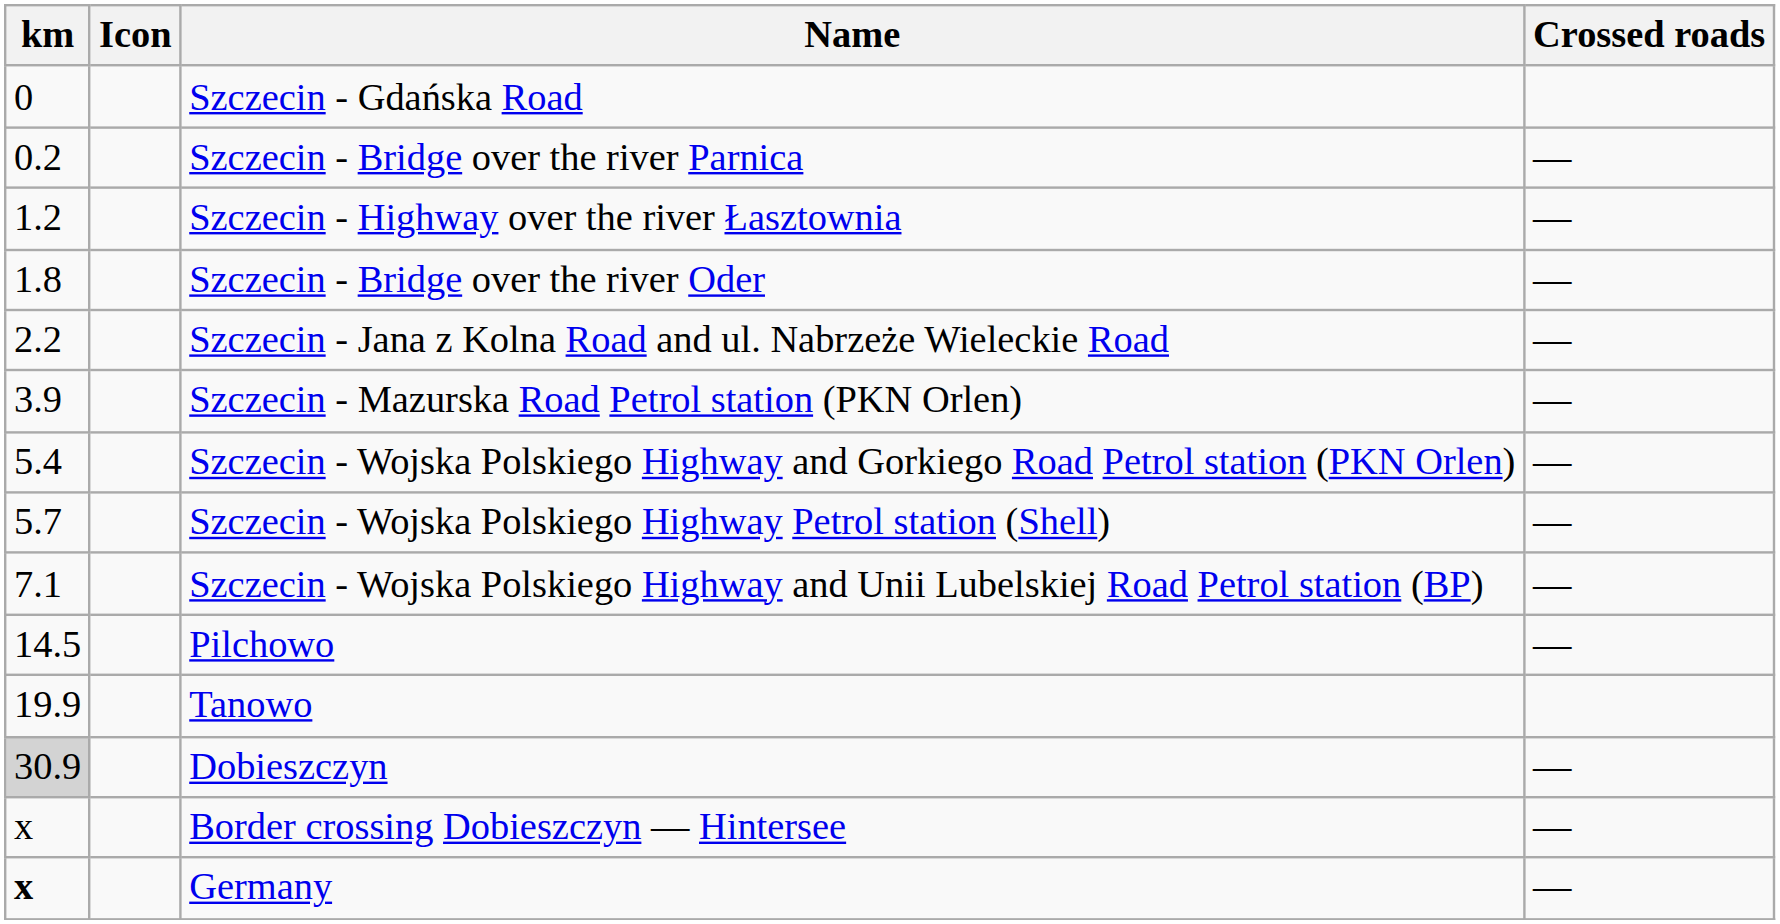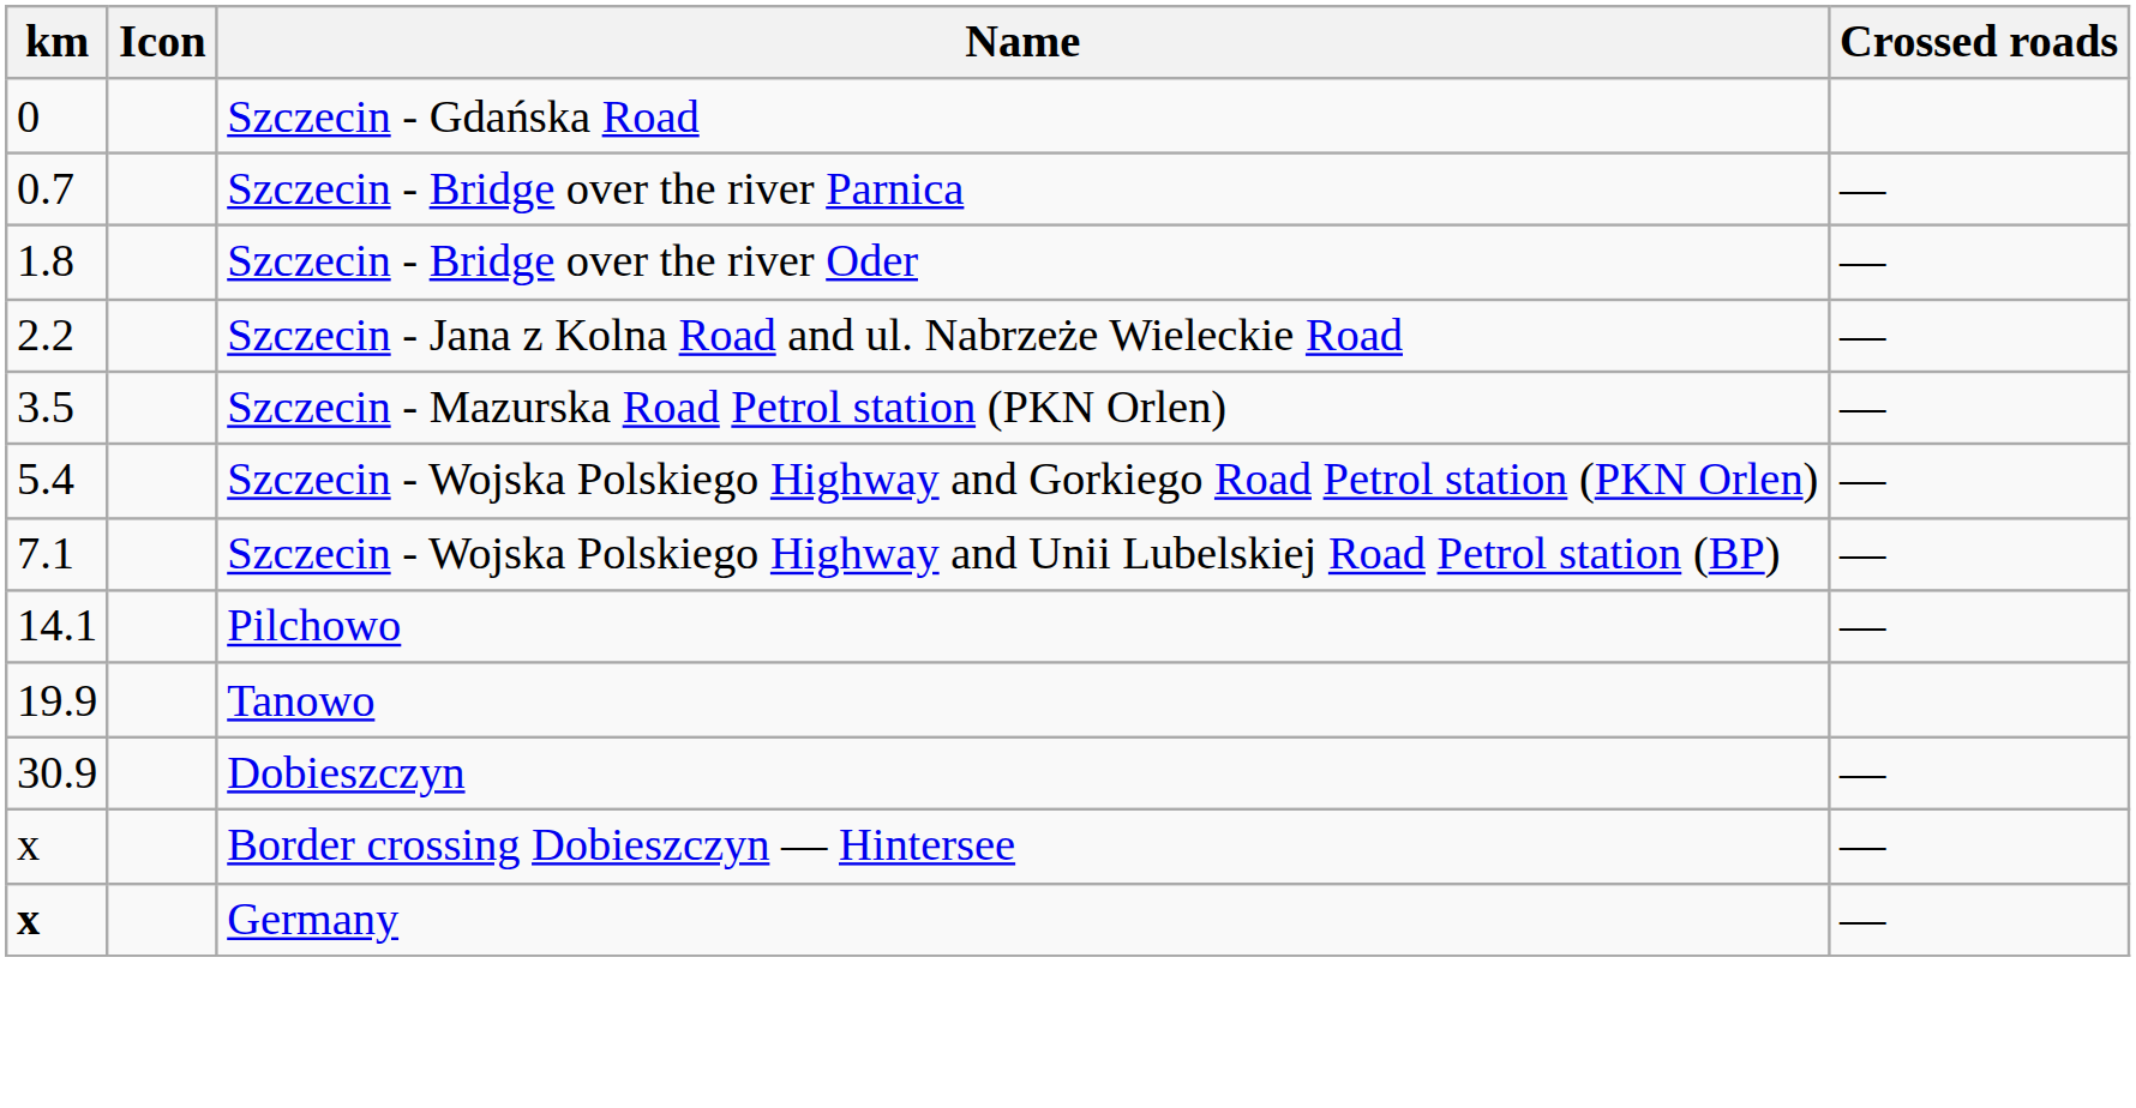 <table class=wikitable>
 <tr>
 <th>km</th>
 <th>Icon</th>
 <th>Name</th>
 <th>Crossed roads</th>
 </tr>
 <tr>
 <td>0</td>
 <td></td>
 <td><a href='#'>Szczecin</a> - Gdańska <a href='#'>Road</a></td>
 <td></td>
 </tr>
 <tr>
-<td>0.2</td>
+<td>0.7</td>
 <td></td>
 <td><a href='#'>Szczecin</a> - <a href='#'>Bridge</a> over the river <a href='#'>Parnica</a></td>
-<td>—</td>
-</tr>
-<tr>
-<td>1.2</td>
-<td></td>
-<td><a href='#'>Szczecin</a> - <a href='#'>Highway</a> over the river <a href='#'>Łasztownia</a></td>
 <td>—</td>
 </tr>
 <tr>
 <td>1.8</td>
 <td></td>
 <td><a href='#'>Szczecin</a> - <a href='#'>Bridge</a> over the river <a href='#'>Oder</a></td>
 <td>—</td>
 </tr>
 <tr>
 <td>2.2</td>
 <td></td>
 <td><a href='#'>Szczecin</a> - Jana z Kolna <a href='#'>Road</a> and ul. Nabrzeże Wieleckie <a href='#'>Road</a></td>
 <td>—</td>
 </tr>
 <tr>
-<td>3.9</td>
+<td>3.5</td>
 <td></td>
 <td><a href='#'>Szczecin</a> - Mazurska <a href='#'>Road</a> <a href='#'>Petrol station</a> (PKN Orlen)</td>
 <td>—</td>
 </tr>
 <tr>
 <td>5.4</td>
 <td></td>
 <td><a href='#'>Szczecin</a> - Wojska Polskiego <a href='#'>Highway</a> and Gorkiego <a href='#'>Road</a> <a href='#'>Petrol station</a> (<a href='#'>PKN Orlen</a>)</td>
 <td>—</td>
 </tr>
 <tr>
-<td>5.7</td>
-<td></td>
-<td><a href='#'>Szczecin</a> - Wojska Polskiego <a href='#'>Highway</a> <a href='#'>Petrol station</a> (<a href='#'>Shell</a>)</td>
-<td>—</td>
-</tr>
-<tr>
 <td>7.1</td>
 <td></td>
 <td><a href='#'>Szczecin</a> - Wojska Polskiego <a href='#'>Highway</a> and Unii Lubelskiej <a href='#'>Road</a> <a href='#'>Petrol station</a> (<a href='#'>BP</a>)</td>
 <td>—</td>
 </tr>
 <tr>
-<td>14.5</td>
+<td>14.1</td>
 <td></td>
 <td><a href='#'>Pilchowo</a></td>
 <td>—</td>
 </tr>
 <tr>
 <td>19.9</td>
 <td></td>
 <td><a href='#'>Tanowo</a></td>
 <td></td>
 </tr>
 <tr>
-<td style="background: lightgrey;">30.9</td>
+<td>30.9</td>
 <td></td>
 <td><a href='#'>Dobieszczyn</a></td>
 <td>—</td>
 </tr>
 <tr>
 <td>x</td>
 <td></td>
 <td><a href='#'>Border crossing</a> <a href='#'>Dobieszczyn</a> — <a href='#'>Hintersee</a></td>
 <td>—</td>
 </tr>
 <tr>
 <td><strong>x</strong></td>
 <td></td>
 <td> <a href='#'>Germany</a></td>
 <td>—</td>
 </tr>
 <tr>
 </tr>
 </table>
